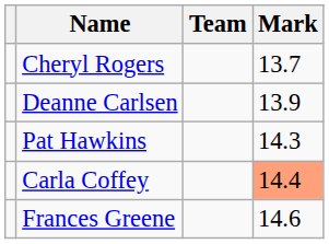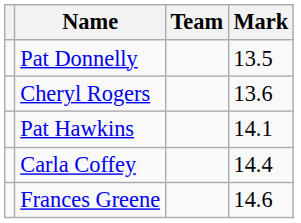 <table class=wikitable>
 <tr>
 <th></th>
 <th>Name</th>
 <th>Team</th>
 <th>Mark</th>
 </tr>
 <tr>
 <td></td>
-<td><a href='#'>Cheryl Rogers</a></td>
+<td><a href='#'>Pat Donnelly</a></td>
 <td></td>
-<td>13.7 </td>
+<td>13.5 </td>
 </tr>
 <tr>
 <td></td>
-<td><a href='#'>Deanne Carlsen</a></td>
+<td><a href='#'>Cheryl Rogers</a></td>
 <td></td>
-<td>13.9 </td>
+<td>13.6 </td>
 </tr>
 <tr>
 <td></td>
 <td><a href='#'>Pat Hawkins</a></td>
 <td></td>
-<td>14.3 </td>
+<td>14.1 </td>
 </tr>
 <tr>
 <td></td>
 <td><a href='#'>Carla Coffey</a></td>
 <td></td>
-<td style="background: lightsalmon;">14.4 </td>
+<td>14.4 </td>
 </tr>
 <tr>
 <td></td>
 <td><a href='#'>Frances Greene</a></td>
 <td></td>
 <td>14.6 </td>
 </tr>
 </table>
